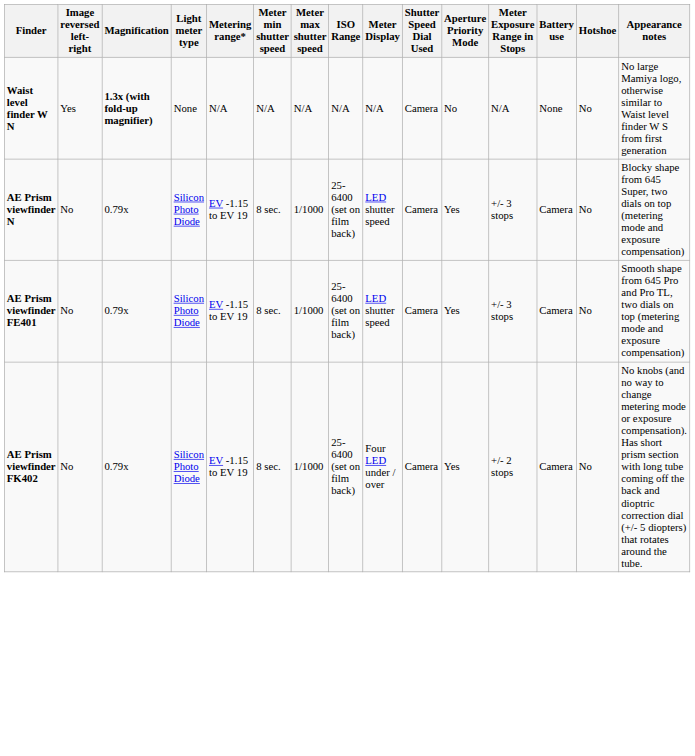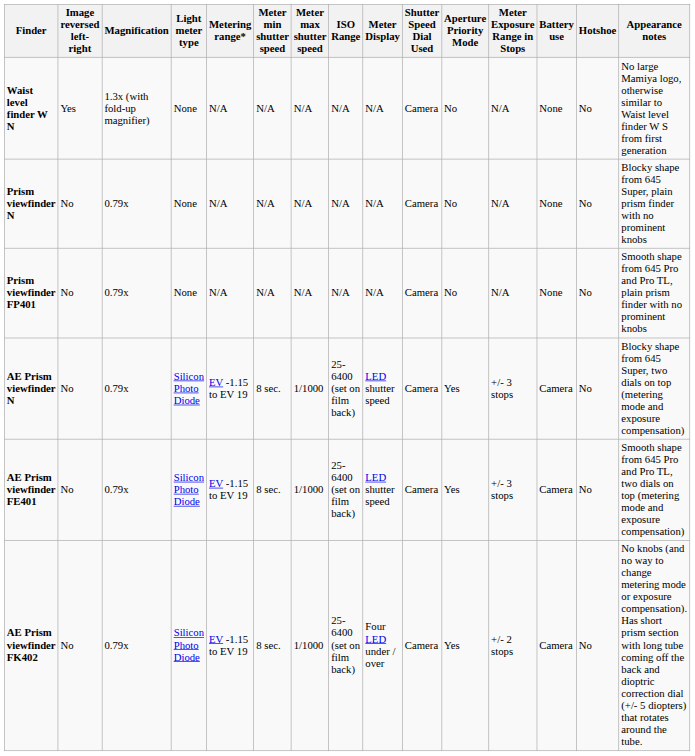 <table class="wikitable sortable">
 <tr>
 <th>Finder</th>
 <th>Image reversed left-right</th>
 <th>Magnification</th>
 <th>Light meter type</th>
 <th>Metering range*</th>
 <th>Meter min shutter speed</th>
 <th>Meter max shutter speed</th>
 <th>ISO Range</th>
 <th>Meter Display</th>
 <th>Shutter Speed Dial Used</th>
 <th>Aperture Priority Mode</th>
 <th>Meter Exposure Range in Stops</th>
 <th>Battery use</th>
 <th>Hotshoe</th>
 <th>Appearance notes</th>
 </tr>
 <tr>
 <td><strong>Waist level finder W N</strong></td>
 <td>Yes</td>
-<td><strong>1.3x (with fold-up magnifier)</strong></td>
+<td>1.3x (with fold-up magnifier)</td>
 <td>None</td>
 <td>N/A</td>
 <td>N/A</td>
 <td>N/A</td>
 <td>N/A</td>
 <td>N/A</td>
 <td>Camera</td>
 <td>No</td>
 <td>N/A</td>
 <td>None</td>
 <td>No</td>
 <td>No large Mamiya logo, otherwise similar to Waist level finder W S from first generation</td>
+</tr>
+<tr>
+<td><strong>Prism viewfinder N</strong></td>
+<td>No</td>
+<td>0.79x</td>
+<td>None</td>
+<td>N/A</td>
+<td>N/A</td>
+<td>N/A</td>
+<td>N/A</td>
+<td>N/A</td>
+<td>Camera</td>
+<td>No</td>
+<td>N/A</td>
+<td>None</td>
+<td>No</td>
+<td>Blocky shape from 645 Super, plain prism finder with no prominent knobs</td>
+</tr>
+<tr>
+<td><strong>Prism viewfinder FP401</strong></td>
+<td>No</td>
+<td>0.79x</td>
+<td>None</td>
+<td>N/A</td>
+<td>N/A</td>
+<td>N/A</td>
+<td>N/A</td>
+<td>N/A</td>
+<td>Camera</td>
+<td>No</td>
+<td>N/A</td>
+<td>None</td>
+<td>No</td>
+<td>Smooth shape from 645 Pro and Pro TL, plain prism finder with no prominent knobs</td>
 </tr>
 <tr>
 <td><strong>AE Prism viewfinder N</strong></td>
 <td>No</td>
 <td>0.79x</td>
 <td><a href='#'>Silicon Photo Diode</a></td>
 <td><a href='#'>EV</a> -1.15 to EV 19</td>
 <td>8 sec.</td>
 <td>1/1000</td>
 <td>25-6400 (set on film back)</td>
 <td><a href='#'>LED</a> shutter speed</td>
 <td>Camera</td>
 <td>Yes</td>
 <td>+/- 3 stops</td>
 <td>Camera</td>
 <td>No</td>
 <td>Blocky shape from 645 Super, two dials on top (metering mode and exposure compensation)</td>
 </tr>
 <tr>
 <td><strong>AE Prism viewfinder FE401</strong></td>
 <td>No</td>
 <td>0.79x</td>
 <td><a href='#'>Silicon Photo Diode</a></td>
 <td><a href='#'>EV</a> -1.15 to EV 19</td>
 <td>8 sec.</td>
 <td>1/1000</td>
 <td>25-6400 (set on film back)</td>
 <td><a href='#'>LED</a> shutter speed</td>
 <td>Camera</td>
 <td>Yes</td>
 <td>+/- 3 stops</td>
 <td>Camera</td>
 <td>No</td>
 <td>Smooth shape from 645 Pro and Pro TL, two dials on top (metering mode and exposure compensation)</td>
 </tr>
 <tr>
 <td><strong>AE Prism viewfinder FK402</strong></td>
 <td>No</td>
 <td>0.79x</td>
 <td><a href='#'>Silicon Photo Diode</a></td>
 <td><a href='#'>EV</a> -1.15 to EV 19</td>
 <td>8 sec.</td>
 <td>1/1000</td>
 <td>25-6400 (set on film back)</td>
 <td>Four<br><a href='#'>LED</a> under / over</td>
 <td>Camera</td>
 <td>Yes</td>
 <td>+/- 2 stops</td>
 <td>Camera</td>
 <td>No</td>
 <td>No knobs (and no way to change metering mode or exposure compensation).  Has short prism section with long tube coming off the back and dioptric correction dial (+/- 5 diopters) that rotates around the tube.</td>
 </tr>
 </table>
